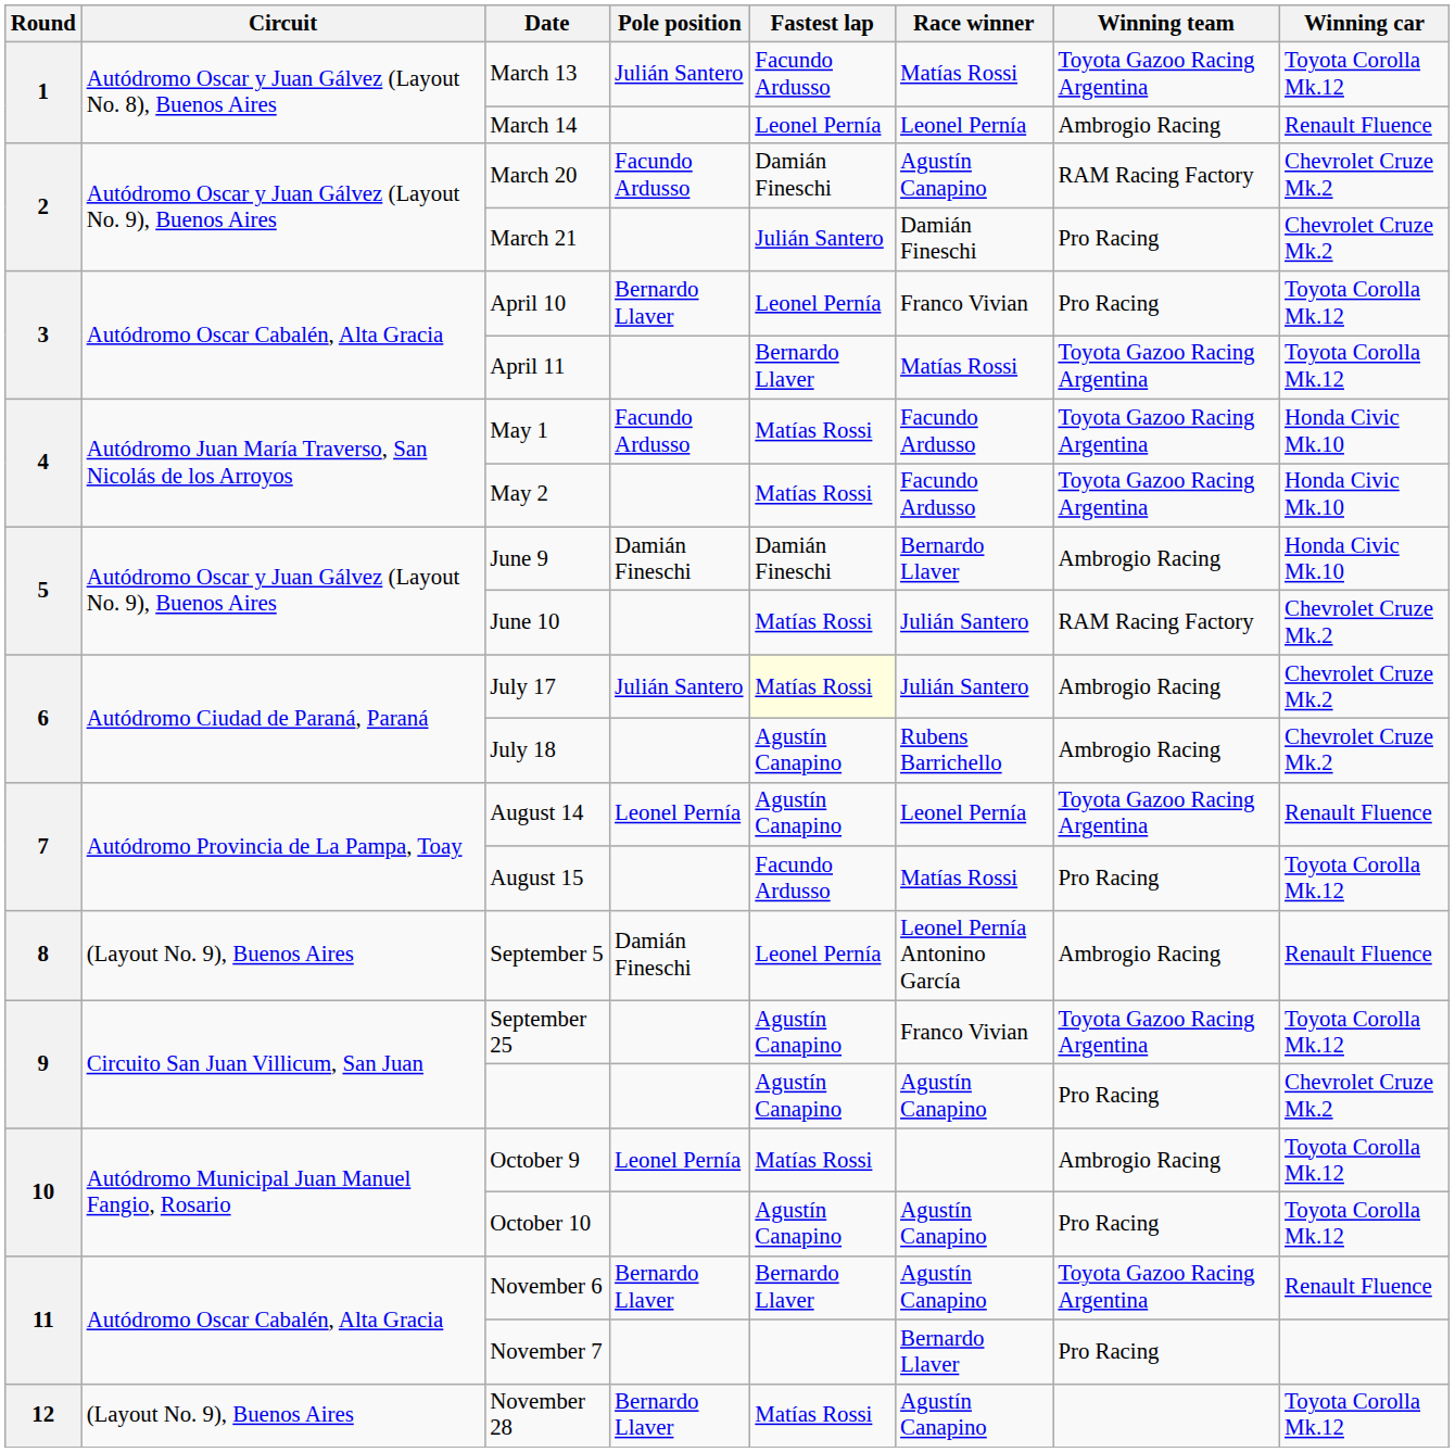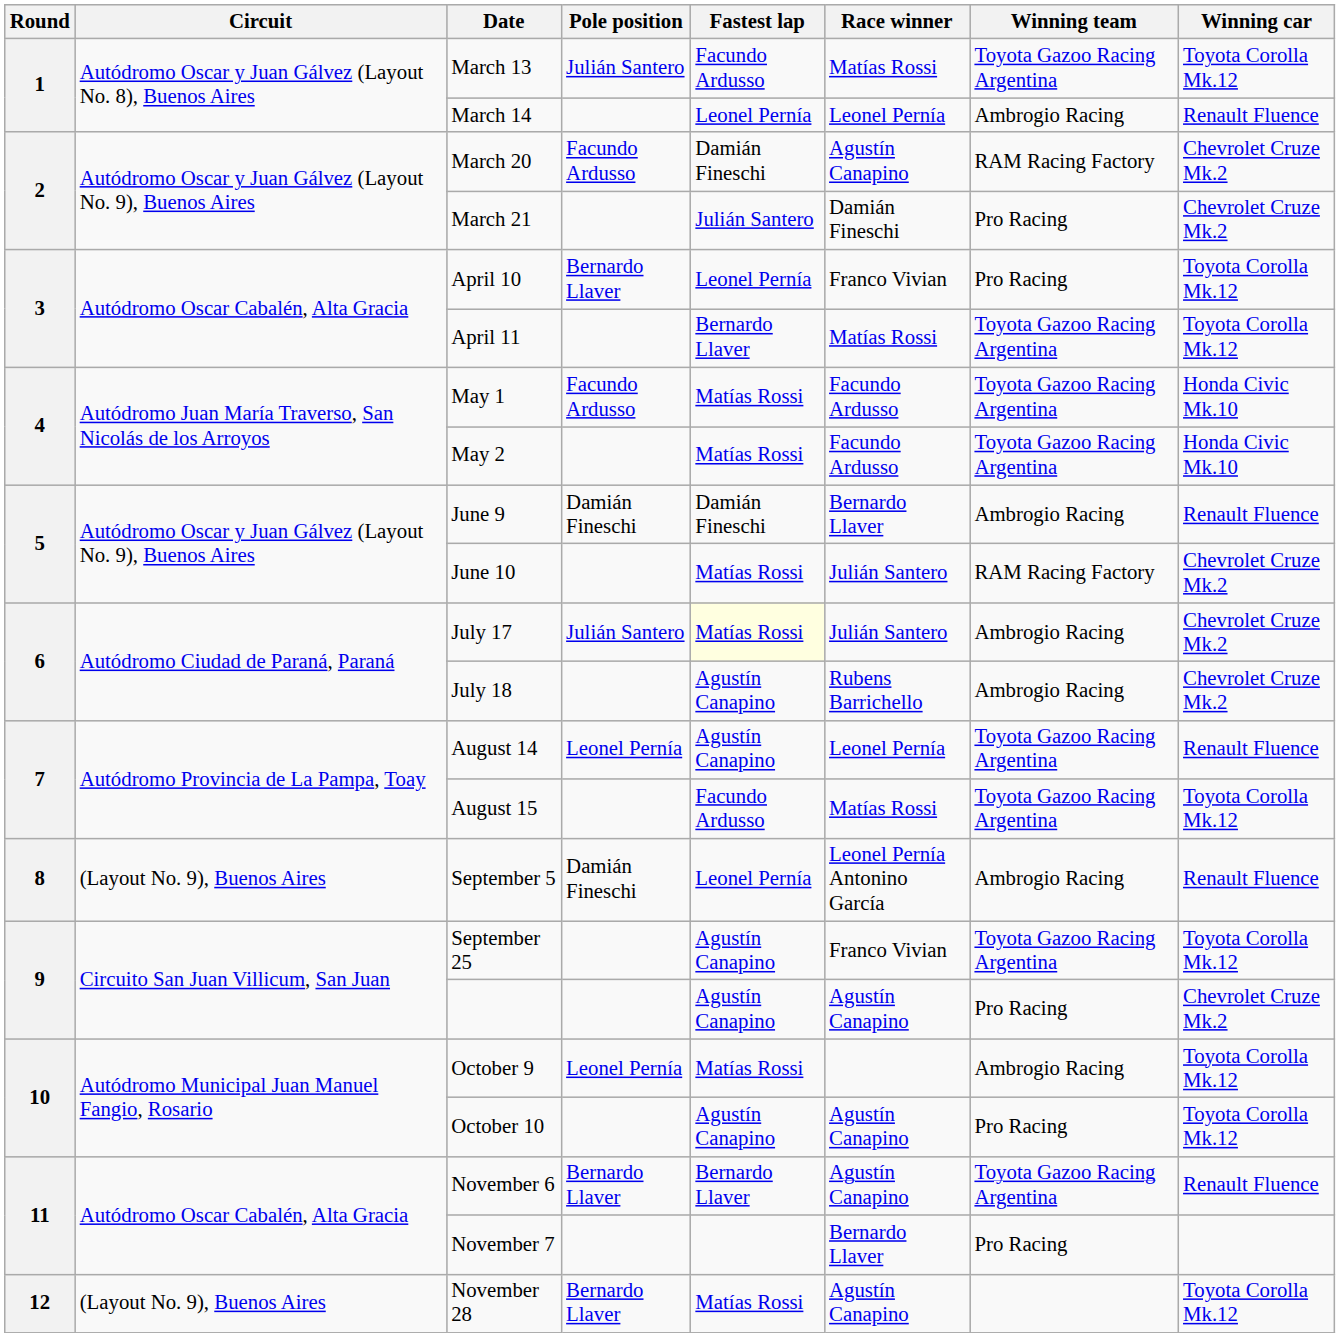 <table class="wikitable" style="font-size: 85%;">
 <tr>
 <th>Round</th>
 <th>Circuit</th>
 <th>Date</th>
 <th>Pole position</th>
 <th>Fastest lap</th>
 <th>Race winner</th>
 <th>Winning team</th>
 <th>Winning car</th>
 </tr>
 <tr>
 <th rowspan=2>1</th>
 <td rowspan=2> <a href='#'>Autódromo Oscar y Juan Gálvez</a>  (Layout No. 8), <a href='#'>Buenos Aires</a></td>
 <td>March 13</td>
 <td> <a href='#'>Julián Santero</a></td>
 <td> <a href='#'>Facundo Ardusso</a></td>
 <td> <a href='#'>Matías Rossi</a></td>
 <td><a href='#'>Toyota Gazoo Racing Argentina</a></td>
 <td><a href='#'>Toyota Corolla Mk.12</a></td>
 </tr>
 <tr>
 <td>March 14</td>
 <td></td>
 <td> <a href='#'>Leonel Pernía</a></td>
 <td> <a href='#'>Leonel Pernía</a></td>
 <td>Ambrogio Racing</td>
 <td><a href='#'>Renault Fluence</a></td>
 </tr>
 <tr>
 <th rowspan=2>2</th>
 <td rowspan=2> <a href='#'>Autódromo Oscar y Juan Gálvez</a>  (Layout No. 9), <a href='#'>Buenos Aires</a></td>
 <td>March 20</td>
 <td> <a href='#'>Facundo Ardusso</a></td>
 <td> Damián Fineschi</td>
 <td> <a href='#'>Agustín Canapino</a></td>
 <td>RAM Racing Factory</td>
 <td><a href='#'>Chevrolet Cruze Mk.2</a></td>
 </tr>
 <tr>
 <td>March 21</td>
 <td></td>
 <td> <a href='#'>Julián Santero</a></td>
 <td> Damián Fineschi</td>
 <td>Pro Racing</td>
 <td><a href='#'>Chevrolet Cruze Mk.2</a></td>
 </tr>
 <tr>
 <th rowspan=2>3</th>
 <td rowspan=2> <a href='#'>Autódromo Oscar Cabalén</a>, <a href='#'>Alta Gracia</a></td>
 <td>April 10</td>
 <td> <a href='#'>Bernardo Llaver</a></td>
 <td> <a href='#'>Leonel Pernía</a></td>
 <td> Franco Vivian</td>
 <td>Pro Racing</td>
 <td><a href='#'>Toyota Corolla Mk.12</a></td>
 </tr>
 <tr>
 <td>April 11</td>
 <td></td>
 <td> <a href='#'>Bernardo Llaver</a></td>
 <td> <a href='#'>Matías Rossi</a></td>
 <td><a href='#'>Toyota Gazoo Racing Argentina</a></td>
 <td><a href='#'>Toyota Corolla Mk.12</a></td>
 </tr>
 <tr>
 <th rowspan=2>4</th>
 <td rowspan=2> <a href='#'>Autódromo Juan María Traverso</a>, <a href='#'>San Nicolás de los Arroyos</a></td>
 <td>May 1</td>
 <td> <a href='#'>Facundo Ardusso</a></td>
 <td> <a href='#'>Matías Rossi</a></td>
 <td> <a href='#'>Facundo Ardusso</a></td>
 <td><a href='#'>Toyota Gazoo Racing Argentina</a></td>
 <td><a href='#'>Honda Civic Mk.10</a></td>
 </tr>
 <tr>
 <td>May 2</td>
 <td></td>
 <td> <a href='#'>Matías Rossi</a></td>
 <td> <a href='#'>Facundo Ardusso</a></td>
 <td><a href='#'>Toyota Gazoo Racing Argentina</a></td>
 <td><a href='#'>Honda Civic Mk.10</a></td>
 </tr>
 <tr>
 <th rowspan=2>5</th>
 <td rowspan=2> <a href='#'>Autódromo Oscar y Juan Gálvez</a>  (Layout No. 9), <a href='#'>Buenos Aires</a></td>
 <td>June 9</td>
 <td> Damián Fineschi</td>
 <td> Damián Fineschi</td>
 <td> <a href='#'>Bernardo Llaver</a></td>
 <td>Ambrogio Racing</td>
-<td><a href='#'>Honda Civic Mk.10</a></td>
+<td><a href='#'>Renault Fluence</a></td>
 </tr>
 <tr>
 <td>June 10</td>
 <td></td>
 <td> <a href='#'>Matías Rossi</a></td>
 <td> <a href='#'>Julián Santero</a></td>
 <td>RAM Racing Factory</td>
 <td><a href='#'>Chevrolet Cruze Mk.2</a></td>
 </tr>
 <tr>
 <th rowspan=2>6</th>
 <td rowspan=2> <a href='#'>Autódromo Ciudad de Paraná</a>, <a href='#'>Paraná</a></td>
 <td>July 17</td>
 <td> <a href='#'>Julián Santero</a></td>
 <td style="background: lightyellow;"> <a href='#'>Matías Rossi</a></td>
 <td> <a href='#'>Julián Santero</a></td>
 <td>Ambrogio Racing</td>
 <td><a href='#'>Chevrolet Cruze Mk.2</a></td>
 </tr>
 <tr>
 <td>July 18</td>
 <td></td>
 <td> <a href='#'>Agustín Canapino</a></td>
 <td> <a href='#'>Rubens Barrichello</a></td>
 <td>Ambrogio Racing</td>
 <td><a href='#'>Chevrolet Cruze Mk.2</a></td>
 </tr>
 <tr>
 <th rowspan=2>7</th>
 <td rowspan=2> <a href='#'>Autódromo Provincia de La Pampa</a>, <a href='#'>Toay</a></td>
 <td>August 14</td>
 <td> <a href='#'>Leonel Pernía</a></td>
 <td> <a href='#'>Agustín Canapino</a></td>
 <td> <a href='#'>Leonel Pernía</a></td>
 <td><a href='#'>Toyota Gazoo Racing Argentina</a></td>
 <td><a href='#'>Renault Fluence</a></td>
 </tr>
 <tr>
 <td>August 15</td>
 <td></td>
 <td> <a href='#'>Facundo Ardusso</a></td>
 <td> <a href='#'>Matías Rossi</a></td>
-<td>Pro Racing</td>
+<td><a href='#'>Toyota Gazoo Racing Argentina</a></td>
 <td><a href='#'>Toyota Corolla Mk.12</a></td>
 </tr>
 <tr>
 <th>8</th>
 <td> (Layout No. 9), <a href='#'>Buenos Aires</a></td>
 <td>September 5</td>
 <td> Damián Fineschi</td>
 <td> <a href='#'>Leonel Pernía</a></td>
 <td> <a href='#'>Leonel Pernía</a><br> Antonino García</td>
 <td>Ambrogio Racing</td>
 <td><a href='#'>Renault Fluence</a></td>
 </tr>
 <tr>
 <th rowspan=2>9</th>
 <td rowspan=2> <a href='#'>Circuito San Juan Villicum</a>, <a href='#'>San Juan</a></td>
 <td>September 25</td>
 <td></td>
 <td> <a href='#'>Agustín Canapino</a></td>
 <td> Franco Vivian</td>
 <td><a href='#'>Toyota Gazoo Racing Argentina</a></td>
 <td><a href='#'>Toyota Corolla Mk.12</a></td>
 </tr>
 <tr>
 <td></td>
 <td></td>
 <td> <a href='#'>Agustín Canapino</a></td>
 <td> <a href='#'>Agustín Canapino</a></td>
 <td>Pro Racing</td>
 <td><a href='#'>Chevrolet Cruze Mk.2</a></td>
 </tr>
 <tr>
 <th rowspan=2>10</th>
 <td rowspan=2> <a href='#'>Autódromo Municipal Juan Manuel Fangio</a>, <a href='#'>Rosario</a></td>
 <td>October 9</td>
 <td> <a href='#'>Leonel Pernía</a></td>
 <td> <a href='#'>Matías Rossi</a></td>
 <td></td>
 <td>Ambrogio Racing</td>
 <td><a href='#'>Toyota Corolla Mk.12</a></td>
 </tr>
 <tr>
 <td>October 10</td>
 <td></td>
 <td> <a href='#'>Agustín Canapino</a></td>
 <td> <a href='#'>Agustín Canapino</a></td>
 <td>Pro Racing</td>
 <td><a href='#'>Toyota Corolla Mk.12</a></td>
 </tr>
 <tr>
 <th rowspan=2>11</th>
 <td rowspan=2> <a href='#'>Autódromo Oscar Cabalén</a>, <a href='#'>Alta Gracia</a></td>
 <td>November 6</td>
 <td> <a href='#'>Bernardo Llaver</a></td>
 <td> <a href='#'>Bernardo Llaver</a></td>
 <td> <a href='#'>Agustín Canapino</a></td>
 <td><a href='#'>Toyota Gazoo Racing Argentina</a></td>
 <td><a href='#'>Renault Fluence</a></td>
 </tr>
 <tr>
 <td>November 7</td>
 <td></td>
 <td></td>
 <td> <a href='#'>Bernardo Llaver</a></td>
 <td>Pro Racing</td>
 <td></td>
 </tr>
 <tr>
 <th>12</th>
 <td> (Layout No. 9), <a href='#'>Buenos Aires</a></td>
 <td>November 28</td>
 <td> <a href='#'>Bernardo Llaver</a></td>
 <td> <a href='#'>Matías Rossi</a></td>
 <td> <a href='#'>Agustín Canapino</a></td>
 <td></td>
 <td><a href='#'>Toyota Corolla Mk.12</a></td>
 </tr>
 </table>
